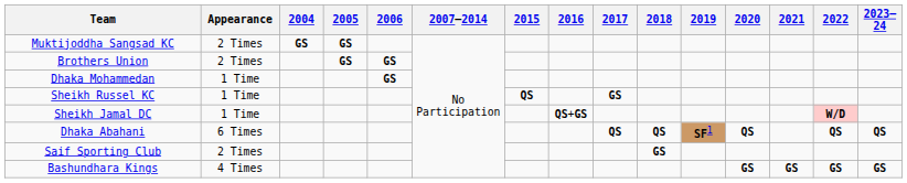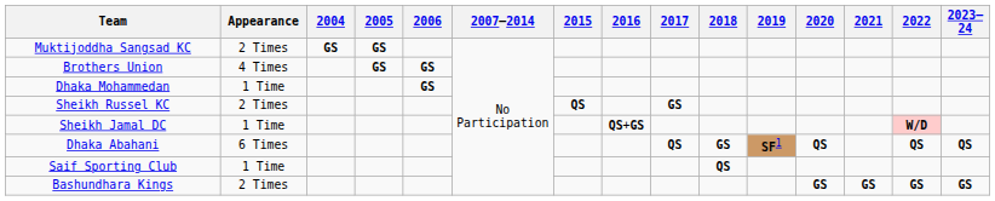 <table width=68.5% class="wikitable" style="text-align:">
 <tr>
 <th width=20%>Team</th>
 <th width=8%>Appearance</th>
 <th width=4.5%><a href='#'>2004</a></th>
 <th width=4.5%><a href='#'>2005</a></th>
 <th width=4.5%><a href='#'>2006</a></th>
 <th width=4.5%><a href='#'>2007</a>–<a href='#'>2014</a></th>
 <th width=4.5%><a href='#'>2015</a></th>
 <th width=4.5%><a href='#'>2016</a></th>
 <th width=4.5%><a href='#'>2017</a></th>
 <th width=4.5%><a href='#'>2018</a></th>
 <th width=4.5%><a href='#'>2019</a></th>
 <th width=4.5%><a href='#'>2020</a></th>
 <th width=4.5%><a href='#'>2021</a></th>
 <th width=4.5%><a href='#'>2022</a></th>
 <th width=4.5%><a href='#'>2023–24</a></th>
 </tr>
 <tr style="text-align:center"||>
 <td style="text-align:center"> <a href='#'>Muktijoddha Sangsad KC</a></td>
 <td>2 Times</td>
 <td><strong>GS</strong></td>
 <td><strong>GS</strong></td>
 <td></td>
 <td rowspan="8">No Participation</td>
 <td></td>
 <td></td>
 <td></td>
 <td></td>
 <td></td>
 <td></td>
 <td></td>
 <td></td>
 <td></td>
 </tr>
 <tr style="text-align:center"||>
 <td style="text-align:center"> <a href='#'>Brothers Union</a></td>
-<td>2 Times</td>
+<td>4 Times</td>
 <td></td>
 <td><strong>GS</strong></td>
 <td><strong>GS</strong></td>
 <td></td>
 <td></td>
 <td></td>
 <td></td>
 <td></td>
 <td></td>
 <td></td>
 <td></td>
 <td></td>
 </tr>
 <tr style="text-align:center"||>
 <td style="text-align:center"> <a href='#'>Dhaka Mohammedan</a></td>
 <td>1 Time</td>
 <td></td>
 <td></td>
 <td><strong>GS</strong></td>
 <td></td>
 <td></td>
 <td></td>
 <td></td>
 <td></td>
 <td></td>
 <td></td>
 <td></td>
 <td></td>
 </tr>
 <tr style="text-align:center"||>
 <td style="text-align:center"> <a href='#'>Sheikh Russel KC</a></td>
-<td>1 Time</td>
+<td>2 Times</td>
 <td></td>
 <td></td>
 <td></td>
 <td><strong>QS</strong></td>
 <td></td>
 <td><strong>GS</strong></td>
 <td></td>
 <td></td>
 <td></td>
 <td></td>
 <td></td>
 <td></td>
 </tr>
 <tr style="text-align:center"||>
 <td style="text-align:center"> <a href='#'>Sheikh Jamal DC</a></td>
 <td>1 Time</td>
 <td></td>
 <td></td>
 <td></td>
 <td></td>
 <td><strong>QS</strong>+<strong>GS</strong></td>
 <td></td>
 <td></td>
 <td></td>
 <td></td>
 <td></td>
 <td style="background:#FFCCCC"><strong>W/D</strong></td>
 <td></td>
 </tr>
 <tr style="text-align:center"||>
 <td style="text-align:center"> <a href='#'>Dhaka Abahani</a></td>
 <td>6 Times</td>
 <td></td>
 <td></td>
 <td></td>
 <td></td>
 <td></td>
 <td><strong>QS</strong></td>
-<td><strong>QS</strong></td>
+<td><strong>GS</strong></td>
 <td style="background:#c96"><strong>SF</strong><sup><a href='#'>1</a></sup></td>
 <td><strong>QS</strong></td>
 <td></td>
 <td><strong>QS</strong></td>
 <td><strong>QS</strong></td>
 </tr>
 <tr style="text-align:center"||>
 <td style="text-align:center"> <a href='#'>Saif Sporting Club</a></td>
-<td>2 Times</td>
+<td>1 Time</td>
 <td></td>
 <td></td>
 <td></td>
 <td></td>
 <td></td>
 <td></td>
-<td><strong>GS</strong></td>
+<td><strong>QS</strong></td>
 <td></td>
 <td></td>
 <td></td>
 <td></td>
 <td></td>
 </tr>
 <tr style="text-align:center"||>
 <td style="text-align:center"> <a href='#'>Bashundhara Kings</a></td>
-<td>4 Times</td>
+<td>2 Times</td>
 <td></td>
 <td></td>
 <td></td>
 <td></td>
 <td></td>
 <td></td>
 <td></td>
 <td></td>
 <td><strong>GS</strong></td>
 <td><strong>GS</strong></td>
 <td><strong>GS</strong></td>
 <td><strong>GS</strong></td>
 </tr>
 </table>
